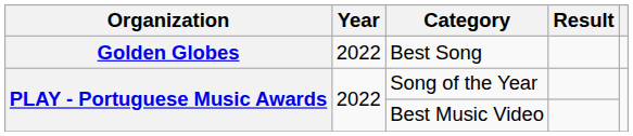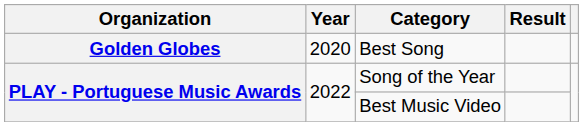 <table class="wikitable sortable plainrowheaders" style="border:none; margin:0;">
 <tr>
 <th scope="col">Organization</th>
 <th scope="col">Year</th>
 <th scope="col">Category</th>
 <th scope="col">Result</th>
 <th class="unsortable" scope="col"></th>
 </tr>
 <tr>
 <th scope="row"><a href='#'>Golden Globes</a></th>
-<td>2022</td>
+<td>2020</td>
 <td>Best Song</td>
 <td></td>
 <td></td>
 </tr>
 <tr>
 <th rowspan="2" scope="row"><a href='#'>PLAY - Portuguese Music Awards</a></th>
 <td rowspan="2">2022</td>
 <td>Song of the Year</td>
 <td></td>
 <td rowspan="2"></td>
 </tr>
 <tr>
 <td>Best Music Video</td>
 <td></td>
 </tr>
 <tr>
 </tr>
 </table>
